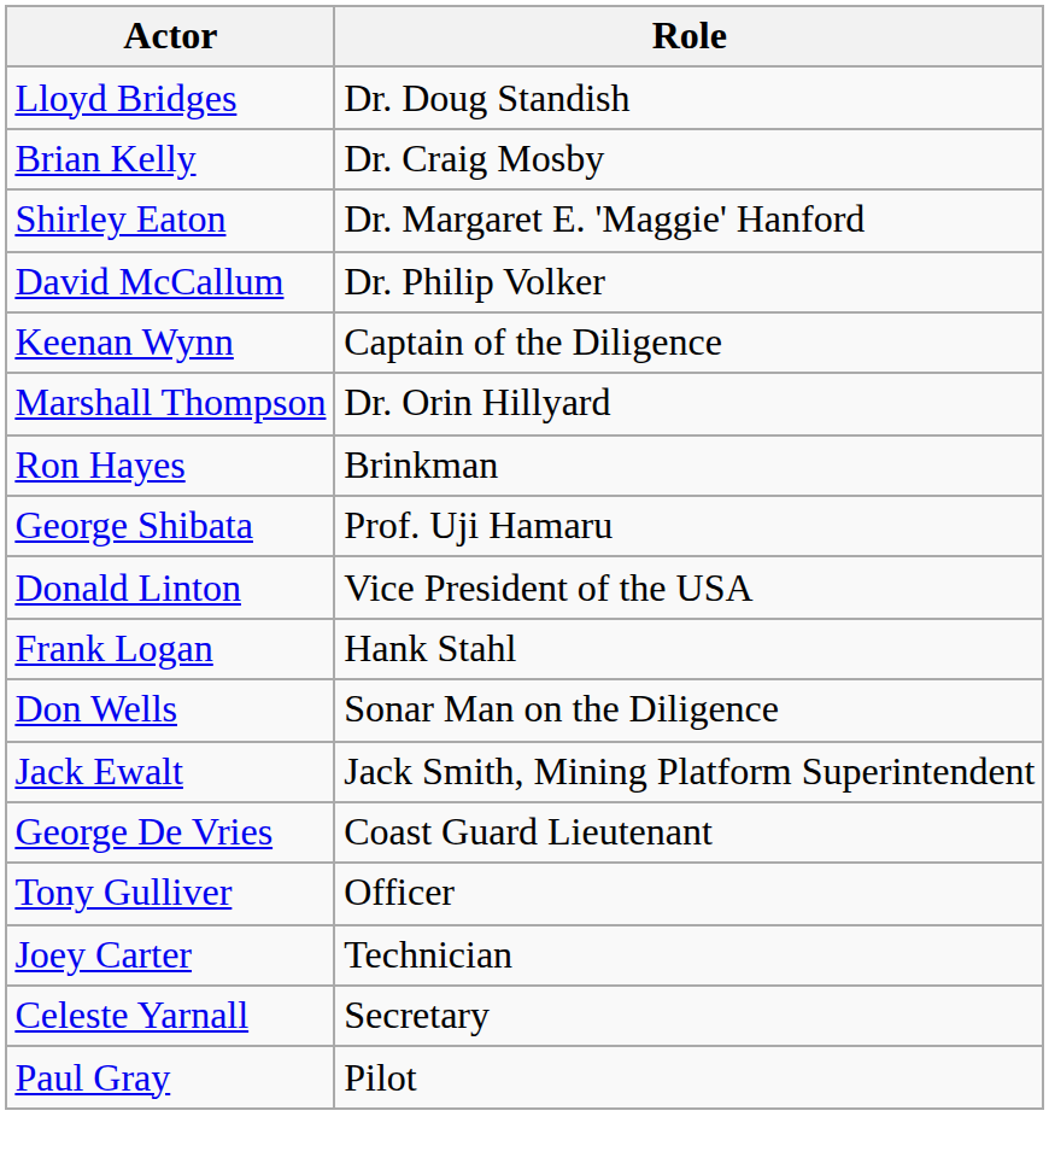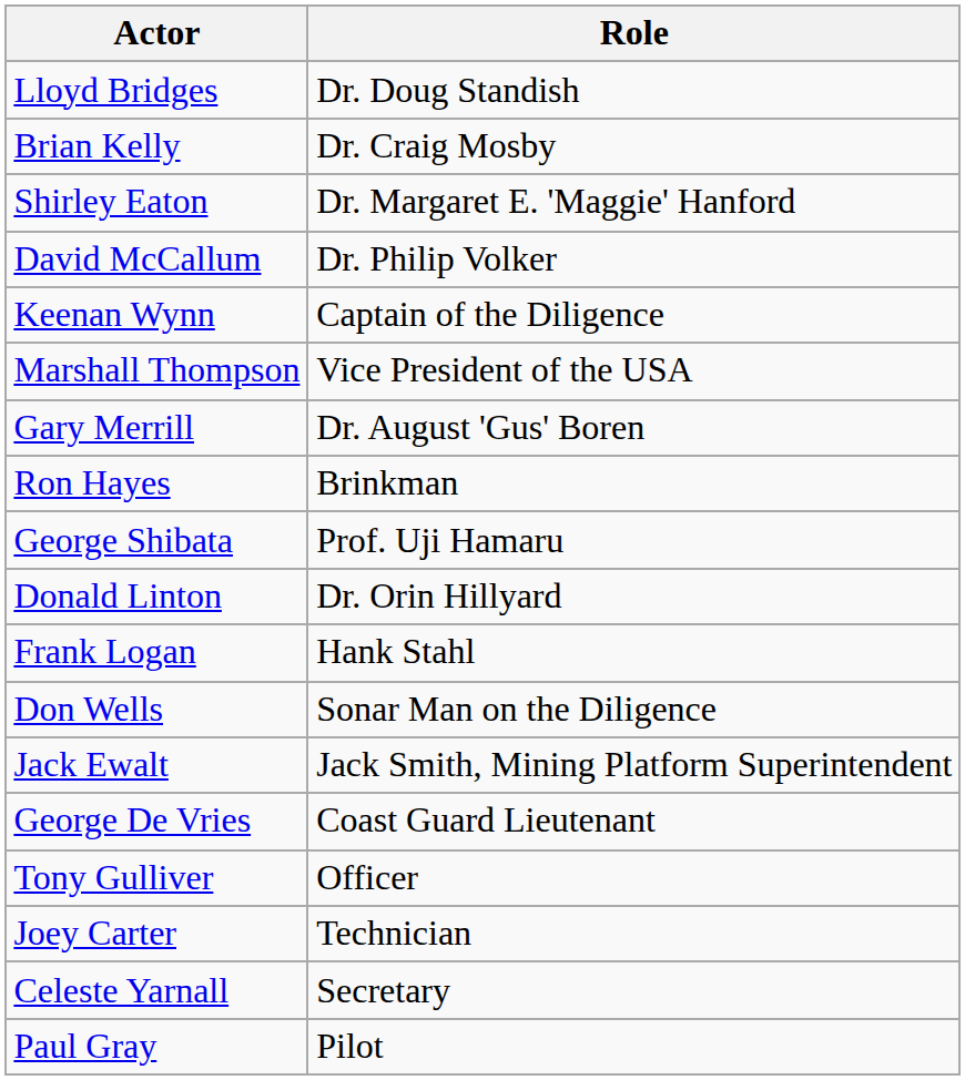 <table class="wikitable">
 <tr>
 <th>Actor</th>
 <th>Role</th>
 </tr>
 <tr>
 <td><a href='#'>Lloyd Bridges</a></td>
 <td>Dr. Doug Standish</td>
 </tr>
 <tr>
 <td><a href='#'>Brian Kelly</a></td>
 <td>Dr. Craig Mosby</td>
 </tr>
 <tr>
 <td><a href='#'>Shirley Eaton</a></td>
 <td>Dr. Margaret E. 'Maggie' Hanford</td>
 </tr>
 <tr>
 <td><a href='#'>David McCallum</a></td>
 <td>Dr. Philip Volker</td>
 </tr>
 <tr>
 <td><a href='#'>Keenan Wynn</a></td>
 <td>Captain of the Diligence</td>
 </tr>
 <tr>
 <td><a href='#'>Marshall Thompson</a></td>
-<td>Dr. Orin Hillyard</td>
+<td>Vice President of the USA</td>
+</tr>
+<tr>
+<td><a href='#'>Gary Merrill</a></td>
+<td>Dr. August 'Gus' Boren</td>
 </tr>
 <tr>
 <td><a href='#'>Ron Hayes</a></td>
 <td>Brinkman</td>
 </tr>
 <tr>
 <td><a href='#'>George Shibata</a></td>
 <td>Prof. Uji Hamaru</td>
 </tr>
 <tr>
 <td><a href='#'>Donald Linton</a></td>
-<td>Vice President of the USA</td>
+<td>Dr. Orin Hillyard</td>
 </tr>
 <tr>
 <td><a href='#'>Frank Logan</a></td>
 <td>Hank Stahl</td>
 </tr>
 <tr>
 <td><a href='#'>Don Wells</a></td>
 <td>Sonar Man on the Diligence</td>
 </tr>
 <tr>
 <td><a href='#'>Jack Ewalt</a></td>
 <td>Jack Smith, Mining Platform Superintendent</td>
 </tr>
 <tr>
 <td><a href='#'>George De Vries</a></td>
 <td>Coast Guard Lieutenant</td>
 </tr>
 <tr>
 <td><a href='#'>Tony Gulliver</a></td>
 <td>Officer</td>
 </tr>
 <tr>
 <td><a href='#'>Joey Carter</a></td>
 <td>Technician</td>
 </tr>
 <tr>
 <td><a href='#'>Celeste Yarnall</a></td>
 <td>Secretary</td>
 </tr>
 <tr>
 <td><a href='#'>Paul Gray</a></td>
 <td>Pilot</td>
 </tr>
 </table>
